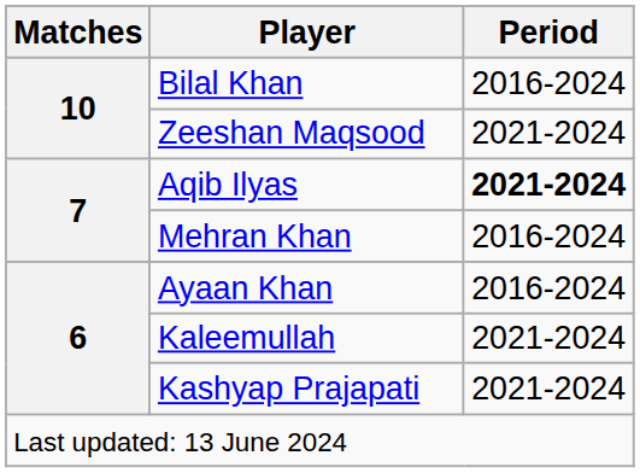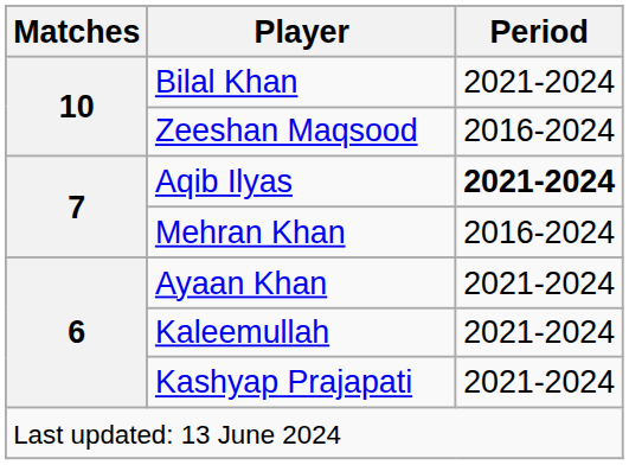 <table class="wikitable" style="font-size: 90%">
 <tr>
 <th>Matches</th>
 <th width=50%>Player</th>
 <th>Period</th>
 </tr>
 <tr>
 <th rowspan=2>10</th>
 <td><a href='#'>Bilal Khan</a></td>
-<td>2016-2024</td>
+<td>2021-2024</td>
 </tr>
 <tr>
 <td><a href='#'>Zeeshan Maqsood</a></td>
-<td>2021-2024</td>
+<td>2016-2024</td>
 </tr>
 <tr>
 <th rowspan=2>7</th>
 <td><a href='#'>Aqib Ilyas</a></td>
 <td><strong>2021-2024</strong></td>
 </tr>
 <tr>
 <td><a href='#'>Mehran Khan</a></td>
 <td>2016-2024</td>
 </tr>
 <tr>
 <th rowspan=3>6</th>
 <td><a href='#'>Ayaan Khan</a></td>
-<td>2016-2024</td>
+<td>2021-2024</td>
 </tr>
 <tr>
 <td><a href='#'>Kaleemullah</a></td>
 <td>2021-2024</td>
 </tr>
 <tr>
 <td><a href='#'>Kashyap Prajapati</a></td>
 <td>2021-2024</td>
 </tr>
 <tr>
 <td colspan="7"><small>Last updated: 13 June 2024</small></td>
 </tr>
 </table>
